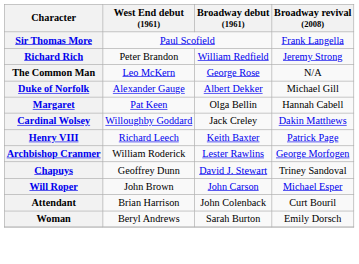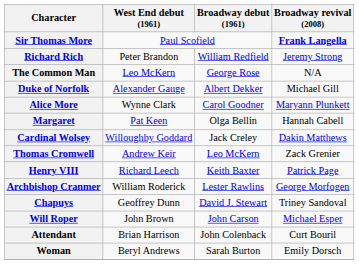 <table class="wikitable">
 <tr>
 <th rowspan="1">Character</th>
 <th>West End debut <br> <small> (1961) </small></th>
 <th>Broadway debut <br> <small> (1961) </small></th>
 <th>Broadway revival <br> <small> (2008) </small></th>
 </tr>
 <tr>
 <th><a href='#'>Sir Thomas More</a></th>
 <td align="center" , colspan=2><a href='#'>Paul Scofield</a></td>
-<td align="center"><a href='#'>Frank Langella</a></td>
+<td align="center"><strong><a href='#'>Frank Langella</a></strong></td>
 </tr>
 <tr>
 <th><a href='#'>Richard Rich</a></th>
 <td align="center">Peter Brandon</td>
 <td align="center"><a href='#'>William Redfield</a></td>
 <td align="center"><a href='#'>Jeremy Strong</a></td>
 </tr>
 <tr>
 <th>The Common Man</th>
 <td align="center"><a href='#'>Leo McKern</a></td>
 <td align="center"><a href='#'>George Rose</a></td>
 <td align="center">N/A</td>
 </tr>
 <tr>
 <th><a href='#'>Duke of Norfolk</a></th>
 <td align="center"><a href='#'>Alexander Gauge</a></td>
 <td align="center"><a href='#'>Albert Dekker</a></td>
 <td align="center">Michael Gill</td>
 </tr>
 <tr>
+<th><a href='#'>Alice More</a></th>
+<td align="center">Wynne Clark</td>
+<td align="center"><a href='#'>Carol Goodner</a></td>
+<td align="center"><a href='#'>Maryann Plunkett</a></td>
+</tr>
+<tr>
 <th><a href='#'>Margaret</a></th>
 <td align="center"><a href='#'>Pat Keen</a></td>
 <td align="center">Olga Bellin</td>
 <td align="center">Hannah Cabell</td>
 </tr>
 <tr>
 <th><a href='#'>Cardinal Wolsey</a></th>
 <td align="center"><a href='#'>Willoughby Goddard</a></td>
 <td align="center">Jack Creley</td>
 <td align="center"><a href='#'>Dakin Matthews</a></td>
+</tr>
+<tr>
+<th><a href='#'>Thomas Cromwell</a></th>
+<td align="center"><a href='#'>Andrew Keir</a></td>
+<td align="center"><a href='#'>Leo McKern</a></td>
+<td align="center">Zack Grenier</td>
 </tr>
 <tr>
 <th><a href='#'>Henry VIII</a></th>
 <td align="center"><a href='#'>Richard Leech</a></td>
 <td align="center"><a href='#'>Keith Baxter</a></td>
 <td align="center"><a href='#'>Patrick Page</a></td>
 </tr>
 <tr>
 <th><a href='#'>Archbishop Cranmer</a></th>
 <td align="center">William Roderick</td>
 <td align="center"><a href='#'>Lester Rawlins</a></td>
 <td align="center"><a href='#'>George Morfogen</a></td>
 </tr>
 <tr>
 <th><a href='#'>Chapuys</a></th>
 <td align="center">Geoffrey Dunn</td>
 <td align="center"><a href='#'>David J. Stewart</a></td>
 <td align="center">Triney Sandoval</td>
 </tr>
 <tr>
 <th><a href='#'>Will Roper</a></th>
 <td align="center">John Brown</td>
 <td align="center"><a href='#'>John Carson</a></td>
 <td align="center"><a href='#'>Michael Esper</a></td>
 </tr>
 <tr>
 <th>Attendant</th>
 <td align="center">Brian Harrison</td>
 <td align="center">John Colenback</td>
 <td align="center">Curt Bouril</td>
 </tr>
 <tr>
 <th>Woman</th>
 <td align="center">Beryl Andrews</td>
 <td align="center">Sarah Burton</td>
 <td align="center">Emily Dorsch</td>
 </tr>
 <tr>
 </tr>
 </table>
